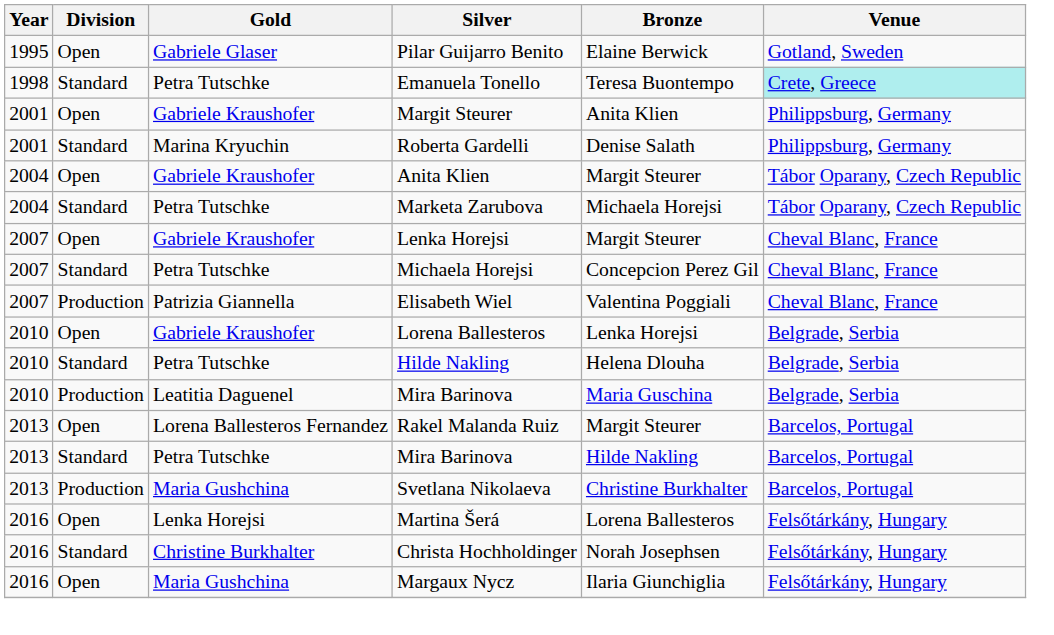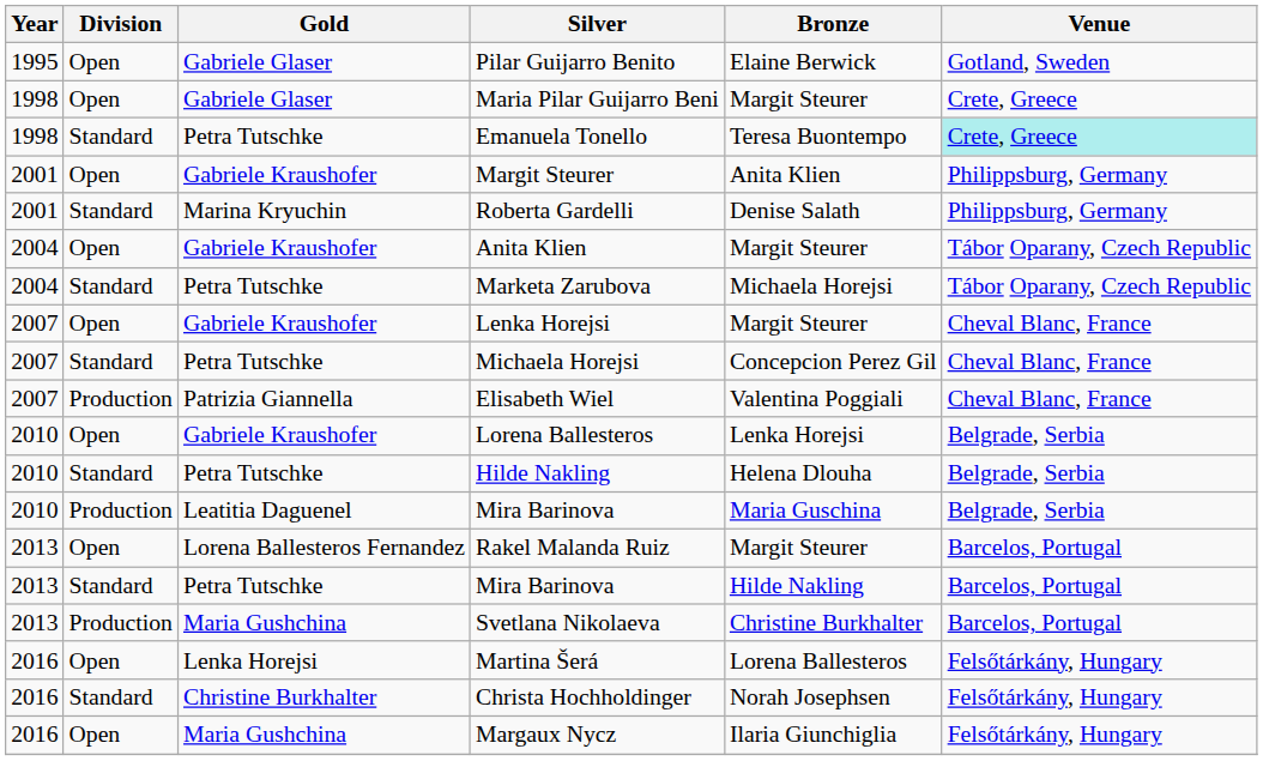 <table class="wikitable sortable" style="text-align: left;">
 <tr>
 <th>Year</th>
 <th>Division</th>
 <th> Gold</th>
 <th> Silver</th>
 <th> Bronze</th>
 <th>Venue</th>
 </tr>
 <tr>
 <td>1995</td>
 <td>Open</td>
 <td> <a href='#'>Gabriele Glaser</a></td>
 <td> Pilar Guijarro Benito</td>
 <td> Elaine Berwick</td>
 <td><a href='#'>Gotland</a>, <a href='#'>Sweden</a></td>
+</tr>
+<tr>
+<td>1998</td>
+<td>Open</td>
+<td> <a href='#'>Gabriele Glaser</a></td>
+<td> Maria Pilar Guijarro Beni</td>
+<td> Margit Steurer</td>
+<td><a href='#'>Crete</a>, <a href='#'>Greece</a></td>
 </tr>
 <tr>
 <td>1998</td>
 <td>Standard</td>
 <td> Petra Tutschke</td>
 <td> Emanuela Tonello</td>
 <td> Teresa Buontempo</td>
 <td style="background: paleturquoise;"><a href='#'>Crete</a>, <a href='#'>Greece</a></td>
 </tr>
 <tr>
 <td>2001</td>
 <td>Open</td>
 <td> <a href='#'>Gabriele Kraushofer</a></td>
 <td> Margit Steurer</td>
 <td> Anita Klien</td>
 <td><a href='#'>Philippsburg</a>, <a href='#'>Germany</a></td>
 </tr>
 <tr>
 <td>2001</td>
 <td>Standard</td>
 <td>Marina Kryuchin</td>
 <td> Roberta Gardelli</td>
 <td>Denise Salath</td>
 <td><a href='#'>Philippsburg</a>, <a href='#'>Germany</a></td>
 </tr>
 <tr>
 <td>2004</td>
 <td>Open</td>
 <td> <a href='#'>Gabriele Kraushofer</a></td>
 <td> Anita Klien</td>
 <td> Margit Steurer</td>
 <td><a href='#'>Tábor</a> <a href='#'>Oparany</a>, <a href='#'>Czech Republic</a></td>
 </tr>
 <tr>
 <td>2004</td>
 <td>Standard</td>
 <td> Petra Tutschke</td>
 <td> Marketa Zarubova</td>
 <td> Michaela Horejsi</td>
 <td><a href='#'>Tábor</a> <a href='#'>Oparany</a>, <a href='#'>Czech Republic</a></td>
 </tr>
 <tr>
 <td>2007</td>
 <td>Open</td>
 <td> <a href='#'>Gabriele Kraushofer</a></td>
 <td> Lenka Horejsi</td>
 <td> Margit Steurer</td>
 <td><a href='#'>Cheval Blanc</a>, <a href='#'>France</a></td>
 </tr>
 <tr>
 <td>2007</td>
 <td>Standard</td>
 <td> Petra Tutschke</td>
 <td> Michaela Horejsi</td>
 <td> Concepcion Perez Gil</td>
 <td><a href='#'>Cheval Blanc</a>, <a href='#'>France</a></td>
 </tr>
 <tr>
 <td>2007</td>
 <td>Production</td>
 <td> Patrizia Giannella</td>
 <td> Elisabeth Wiel</td>
 <td> Valentina Poggiali</td>
 <td><a href='#'>Cheval Blanc</a>, <a href='#'>France</a></td>
 </tr>
 <tr>
 <td>2010</td>
 <td>Open</td>
 <td> <a href='#'>Gabriele Kraushofer</a></td>
 <td> Lorena Ballesteros</td>
 <td> Lenka Horejsi</td>
 <td><a href='#'>Belgrade</a>, <a href='#'>Serbia</a></td>
 </tr>
 <tr>
 <td>2010</td>
 <td>Standard</td>
 <td> Petra Tutschke</td>
 <td> <a href='#'>Hilde Nakling</a></td>
 <td> Helena Dlouha</td>
 <td><a href='#'>Belgrade</a>, <a href='#'>Serbia</a></td>
 </tr>
 <tr>
 <td>2010</td>
 <td>Production</td>
 <td> Leatitia Daguenel</td>
 <td> Mira Barinova</td>
 <td> <a href='#'>Maria Guschina</a></td>
 <td><a href='#'>Belgrade</a>, <a href='#'>Serbia</a></td>
 </tr>
 <tr>
 <td>2013</td>
 <td>Open</td>
 <td> Lorena Ballesteros Fernandez</td>
 <td> Rakel Malanda Ruiz</td>
 <td> Margit Steurer</td>
 <td><a href='#'>Barcelos, Portugal</a></td>
 </tr>
 <tr>
 <td>2013</td>
 <td>Standard</td>
 <td> Petra Tutschke</td>
 <td> Mira Barinova</td>
 <td> <a href='#'>Hilde Nakling</a></td>
 <td><a href='#'>Barcelos, Portugal</a></td>
 </tr>
 <tr>
 <td>2013</td>
 <td>Production</td>
 <td> <a href='#'>Maria Gushchina</a></td>
 <td> Svetlana Nikolaeva</td>
 <td> <a href='#'>Christine Burkhalter</a></td>
 <td><a href='#'>Barcelos, Portugal</a></td>
 </tr>
 <tr>
 <td>2016</td>
 <td>Open</td>
 <td> Lenka Horejsi</td>
 <td> Martina Šerá</td>
 <td> Lorena Ballesteros</td>
 <td><a href='#'>Felsőtárkány</a>, <a href='#'>Hungary</a></td>
 </tr>
 <tr>
 <td>2016</td>
 <td>Standard</td>
 <td> <a href='#'>Christine Burkhalter</a></td>
 <td> Christa Hochholdinger</td>
 <td> Norah Josephsen</td>
 <td><a href='#'>Felsőtárkány</a>, <a href='#'>Hungary</a></td>
 </tr>
 <tr>
 <td>2016</td>
 <td>Open</td>
 <td> <a href='#'>Maria Gushchina</a></td>
 <td> Margaux Nycz</td>
 <td> Ilaria Giunchiglia</td>
 <td><a href='#'>Felsőtárkány</a>, <a href='#'>Hungary</a></td>
 </tr>
 <tr>
 </tr>
 </table>
